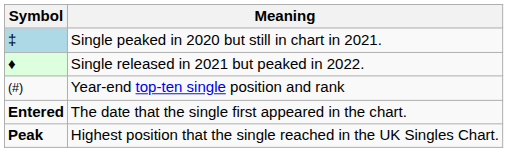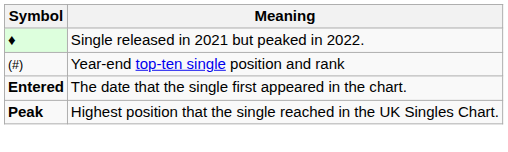 <table class="wikitable">
 <tr>
 <th>Symbol</th>
 <th>Meaning</th>
-</tr>
-<tr>
-<td bgcolor="lightblue">‡</td>
-<td>Single peaked in 2020 but still in chart in 2021.</td>
 </tr>
 <tr>
 <td bgcolor="#ddffdd">♦</td>
 <td>Single released in 2021 but peaked in 2022.</td>
 </tr>
 <tr>
 <td><small>(#)</small></td>
 <td>Year-end <a href='#'>top-ten single</a> position and rank</td>
 </tr>
 <tr>
 <td><strong>Entered</strong></td>
 <td>The date that the single first appeared in the chart.</td>
 </tr>
 <tr>
 <td><strong>Peak</strong></td>
 <td>Highest position that the single reached in the UK Singles Chart.</td>
 </tr>
 </table>
